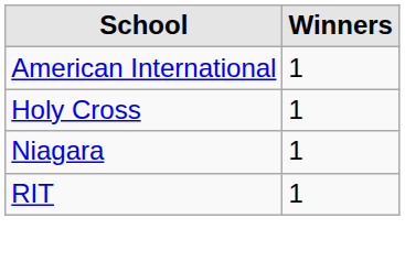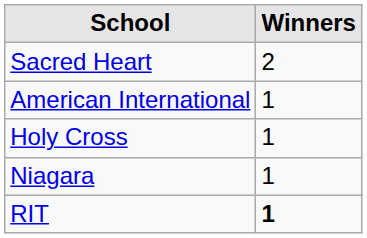 <table class="wikitable">
 <tr>
 <th style="background:#e5e5e5;">School</th>
 <th style="background:#e5e5e5;">Winners</th>
+</tr>
+<tr>
+<td><a href='#'>Sacred Heart</a></td>
+<td>2</td>
 </tr>
 <tr>
 <td><a href='#'>American International</a></td>
 <td>1</td>
 </tr>
 <tr>
 <td><a href='#'>Holy Cross</a></td>
 <td>1</td>
 </tr>
 <tr>
 <td><a href='#'>Niagara</a></td>
 <td>1</td>
 </tr>
 <tr>
 <td><a href='#'>RIT</a></td>
-<td>1</td>
+<td><strong>1</strong></td>
 </tr>
 </table>
